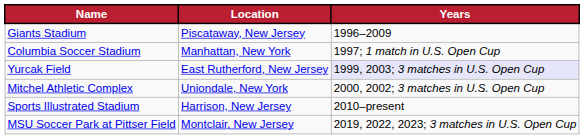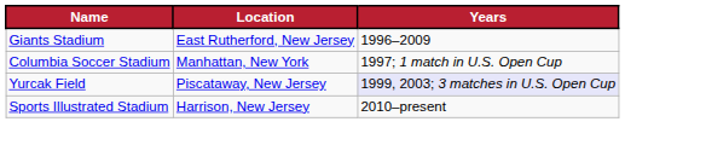 <table class="wikitable sortable">
 <tr>
 <th style="background:#B91F31; color:#FFFFFF; border:2px solid #000000;">Name</th>
 <th style="background:#B91F31; color:#FFFFFF; border:2px solid #000000;">Location</th>
 <th style="background:#B91F31; color:#FFFFFF; border:2px solid #000000;">Years</th>
 </tr>
 <tr>
 <td><a href='#'>Giants Stadium</a></td>
-<td><a href='#'>Piscataway, New Jersey</a></td>
+<td><a href='#'>East Rutherford, New Jersey</a></td>
 <td>1996–2009</td>
 </tr>
 <tr>
 <td><a href='#'>Columbia Soccer Stadium</a></td>
 <td><a href='#'>Manhattan, New York</a></td>
 <td>1997; <em>1 match in U.S. Open Cup</em></td>
 </tr>
 <tr>
 <td><a href='#'>Yurcak Field</a></td>
-<td><a href='#'>East Rutherford, New Jersey</a></td>
+<td><a href='#'>Piscataway, New Jersey</a></td>
 <td style="background: lavender;">1999, 2003; <em>3 matches in U.S. Open Cup</em></td>
-</tr>
-<tr>
-<td><a href='#'>Mitchel Athletic Complex</a></td>
-<td><a href='#'>Uniondale, New York</a></td>
-<td>2000, 2002; <em>3 matches in U.S. Open Cup</em></td>
 </tr>
 <tr>
 <td><a href='#'>Sports Illustrated Stadium</a></td>
 <td><a href='#'>Harrison, New Jersey</a></td>
 <td>2010–present</td>
 </tr>
-<tr>
-<td><a href='#'>MSU Soccer Park at Pittser Field</a></td>
-<td><a href='#'>Montclair, New Jersey</a></td>
-<td>2019, 2022, 2023; <em>3 matches in U.S. Open Cup</em></td>
-</tr>
 </table>
